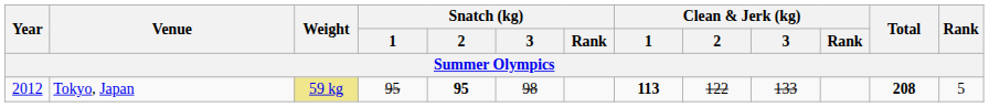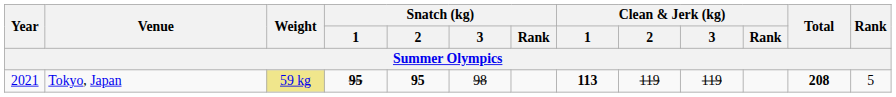 <table class = "wikitable" style="text-align:center;">
 <tr>
 <th rowspan=2 width=40>Year</th>
 <th rowspan=2 width=250>Venue</th>
 <th rowspan=2 width=60>Weight</th>
 <th colspan=4>Snatch (kg)</th>
 <th colspan=4>Clean & Jerk (kg)</th>
 <th rowspan=2 width=65>Total</th>
 <th rowspan=2 width=40>Rank</th>
 </tr>
 <tr>
 <th width=65>1</th>
 <th width=65>2</th>
 <th width=65>3</th>
 <th width=45>Rank</th>
 <th width=65>1</th>
 <th width=65>2</th>
 <th width=65>3</th>
 <th width=45>Rank</th>
 </tr>
 <tr>
 <th colspan=13><a href='#'>Summer Olympics</a></th>
 </tr>
 <tr>
-<td><a href='#'>2012</a></td>
+<td><a href='#'>2021</a></td>
 <td align=left> <a href='#'>Tokyo</a>, <a href='#'>Japan</a></td>
 <td style="background: khaki;"><a href='#'>59 kg</a></td>
-<td><s>95</s></td>
+<td><strong><s>95</s></strong></td>
 <td><strong>95</strong></td>
 <td><s>98</s></td>
 <td></td>
 <td><strong>113</strong></td>
-<td><s>122</s></td>
-<td><s>133</s></td>
+<td><s>119</s></td>
+<td><s>119</s></td>
 <td></td>
 <td><strong>208</strong></td>
 <td>5</td>
 </tr>
 </table>
